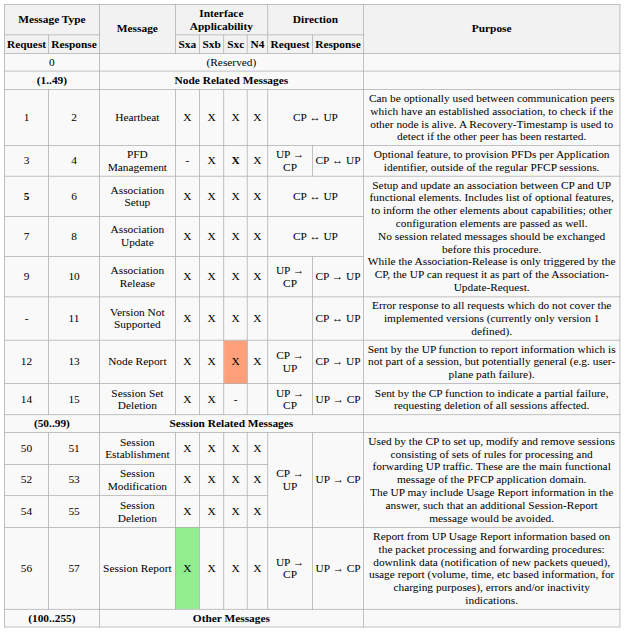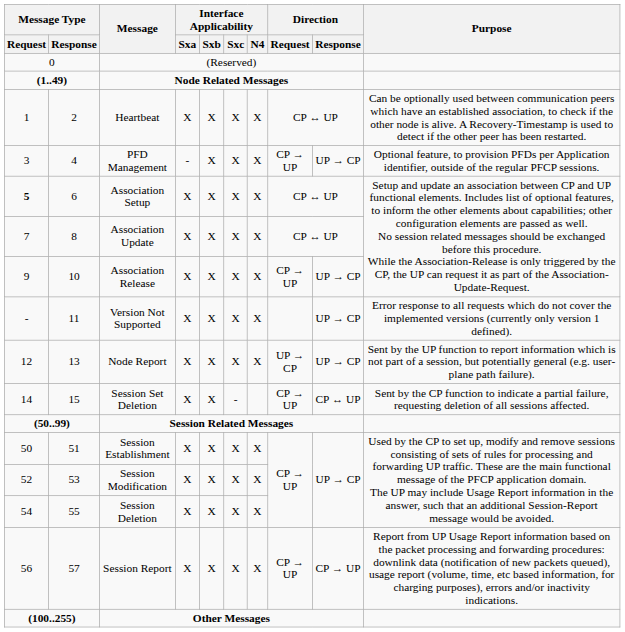 <table class="wikitable" style="text-align: center;">
 <tr>
 <th colspan="2">Message Type</th>
 <th rowspan="2">Message</th>
 <th colspan="4">Interface Applicability</th>
 <th colspan="2">Direction</th>
 <th rowspan="2">Purpose</th>
 </tr>
 <tr>
 <th>Request</th>
 <th>Response</th>
 <th>Sxa</th>
 <th>Sxb</th>
 <th>Sxc</th>
 <th>N4</th>
 <th>Request</th>
 <th>Response</th>
 </tr>
 <tr>
 <td colspan="2">0</td>
 <td colspan="7">(Reserved)</td>
 <td></td>
 </tr>
 <tr>
 <td colspan="2"><strong>(1..49)</strong></td>
 <td colspan="7"><strong>Node Related Messages</strong></td>
 <td></td>
 </tr>
 <tr>
 <td>1</td>
 <td>2</td>
 <td>Heartbeat</td>
 <td>X</td>
 <td>X</td>
 <td>X</td>
 <td>X</td>
 <td colspan="2">CP ↔ UP</td>
 <td>Can be optionally used between communication peers which have an established association, to check if the other node is alive. A Recovery-Timestamp is used to detect if the other peer has been restarted.</td>
 </tr>
 <tr>
 <td>3</td>
 <td>4</td>
 <td>PFD Management</td>
 <td>-</td>
 <td>X</td>
-<td><strong>X</strong></td>
 <td>X</td>
+<td>X</td>
+<td>CP → UP</td>
 <td>UP → CP</td>
-<td>CP ↔ UP</td>
 <td>Optional feature, to provision PFDs per Application identifier, outside of the regular PFCP sessions.</td>
 </tr>
 <tr>
 <td><strong>5</strong></td>
 <td>6</td>
 <td>Association Setup</td>
 <td>X</td>
 <td>X</td>
 <td>X</td>
 <td>X</td>
 <td colspan="2">CP ↔ UP</td>
 <td rowspan="3">Setup and update an association between CP and UP functional elements. Includes list of optional features, to inform the other elements about capabilities; other configuration elements are passed as well.<br>No session related messages should be exchanged before this procedure.<br>While the Association-Release is only triggered by the CP, the UP can request it as part of the Association-Update-Request.</td>
 </tr>
 <tr>
 <td>7</td>
 <td>8</td>
 <td>Association Update</td>
 <td>X</td>
 <td>X</td>
 <td>X</td>
 <td>X</td>
 <td colspan="2">CP ↔ UP</td>
 </tr>
 <tr>
 <td>9</td>
 <td>10</td>
 <td>Association Release</td>
 <td>X</td>
 <td>X</td>
 <td>X</td>
 <td>X</td>
+<td>CP → UP</td>
 <td>UP → CP</td>
-<td>CP → UP</td>
 </tr>
 <tr>
 <td>-</td>
 <td>11</td>
 <td>Version Not Supported</td>
 <td>X</td>
 <td>X</td>
 <td>X</td>
 <td>X</td>
 <td></td>
-<td>CP ↔ UP</td>
+<td>UP → CP</td>
 <td>Error response to all requests which do not cover the implemented versions (currently only version 1 defined).</td>
 </tr>
 <tr>
 <td>12</td>
 <td>13</td>
 <td>Node Report</td>
 <td>X</td>
 <td>X</td>
-<td style="background: lightsalmon;">X</td>
 <td>X</td>
-<td>CP → UP</td>
-<td>CP → UP</td>
+<td>X</td>
+<td>UP → CP</td>
+<td>UP → CP</td>
 <td>Sent by the UP function to report information which is not part of a session, but potentially general (e.g. user-plane path failure).</td>
 </tr>
 <tr>
 <td>14</td>
 <td>15</td>
 <td>Session Set Deletion</td>
 <td>X</td>
 <td>X</td>
 <td>-</td>
 <td></td>
-<td>UP → CP</td>
-<td>UP → CP</td>
+<td>CP → UP</td>
+<td>CP ↔ UP</td>
 <td>Sent by the CP function to indicate a partial failure, requesting deletion of all sessions affected.</td>
 </tr>
 <tr>
 <td colspan="2"><strong>(50..99)</strong></td>
 <td colspan="7"><strong>Session Related Messages</strong></td>
 <td></td>
 </tr>
 <tr>
 <td>50</td>
 <td>51</td>
 <td>Session Establishment</td>
 <td>X</td>
 <td>X</td>
 <td>X</td>
 <td>X</td>
 <td rowspan="3">CP → UP</td>
 <td rowspan="3">UP → CP</td>
 <td rowspan="3">Used by the CP to set up, modify and remove sessions consisting of sets of rules for processing and forwarding UP traffic. These are the main functional message of the PFCP application domain.<br>The UP may include Usage Report information in the answer, such that an additional Session-Report message would be avoided.</td>
 </tr>
 <tr>
 <td>52</td>
 <td>53</td>
 <td>Session Modification</td>
 <td>X</td>
 <td>X</td>
 <td>X</td>
 <td>X</td>
 </tr>
 <tr>
 <td>54</td>
 <td>55</td>
 <td>Session Deletion</td>
 <td>X</td>
 <td>X</td>
 <td>X</td>
 <td>X</td>
 </tr>
 <tr>
 <td>56</td>
 <td>57</td>
 <td>Session Report</td>
-<td style="background: lightgreen;">X</td>
 <td>X</td>
 <td>X</td>
 <td>X</td>
-<td>UP → CP</td>
-<td>UP → CP</td>
+<td>X</td>
+<td>CP → UP</td>
+<td>CP → UP</td>
 <td>Report from UP Usage Report information based on the packet processing and forwarding procedures: downlink data (notification of new packets queued), usage report (volume, time, etc based information, for charging purposes), errors and/or inactivity indications.</td>
 </tr>
 <tr>
 <td colspan="2"><strong>(100..255)</strong></td>
 <td colspan="7"><strong>Other Messages</strong></td>
 <td></td>
 </tr>
 </table>
